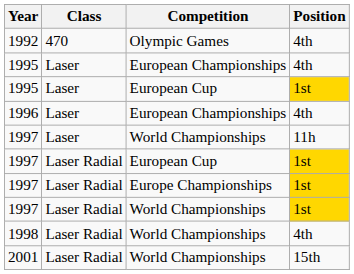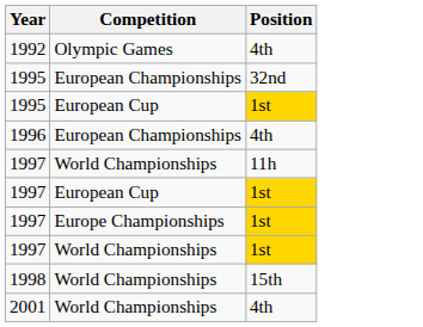 <table class=wikitable>
 <tr>
 <th>Year</th>
-<th>Class</th>
 <th>Competition</th>
 <th>Position</th>
 </tr>
 <tr>
 <td>1992</td>
-<td>470</td>
 <td>Olympic Games</td>
 <td>4th</td>
 </tr>
 <tr>
 <td>1995</td>
-<td>Laser</td>
 <td>European Championships</td>
-<td>4th</td>
+<td>32nd</td>
 </tr>
 <tr>
 <td>1995</td>
-<td>Laser</td>
 <td>European Cup</td>
 <td style="background: gold">1st</td>
 </tr>
 <tr>
 <td>1996</td>
-<td>Laser</td>
 <td>European Championships</td>
 <td>4th</td>
 </tr>
 <tr>
 <td>1997</td>
-<td>Laser</td>
 <td>World Championships</td>
 <td>11h</td>
 </tr>
 <tr>
 <td>1997</td>
-<td>Laser Radial</td>
 <td>European Cup</td>
 <td style="background: gold">1st</td>
 </tr>
 <tr>
 <td>1997</td>
-<td>Laser Radial</td>
 <td>Europe Championships</td>
 <td style="background: gold">1st</td>
 </tr>
 <tr>
 <td>1997</td>
-<td>Laser Radial</td>
 <td>World Championships</td>
 <td style="background: gold">1st</td>
 </tr>
 <tr>
 <td>1998</td>
-<td>Laser Radial</td>
+<td>World Championships</td>
+<td>15th</td>
+</tr>
+<tr>
+<td>2001</td>
 <td>World Championships</td>
 <td>4th</td>
 </tr>
-<tr>
-<td>2001</td>
-<td>Laser Radial</td>
-<td>World Championships</td>
-<td>15th</td>
-</tr>
 </table>
